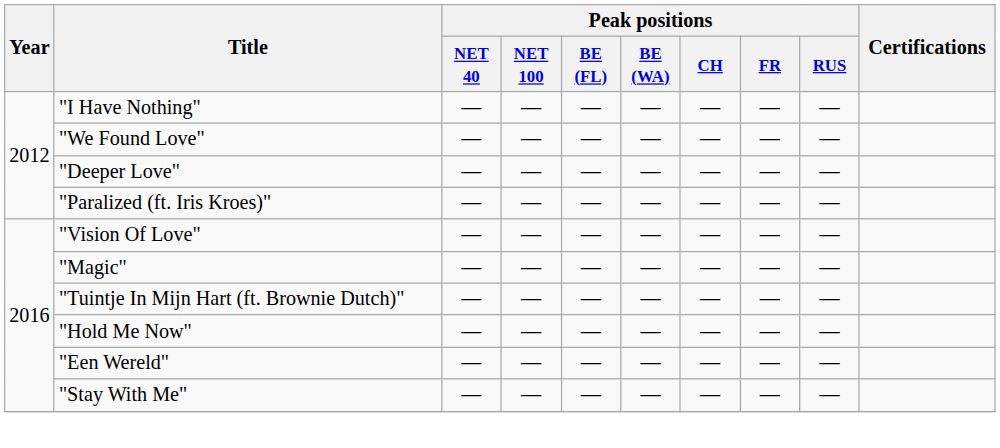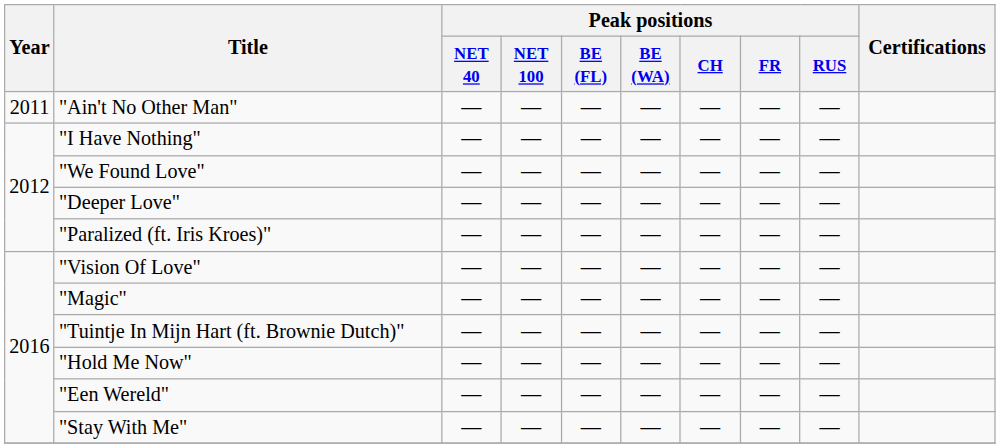 <table class="wikitable">
 <tr>
 <th align="center" rowspan="2" width="10">Year</th>
 <th align="center" rowspan="2" width="300">Title</th>
 <th align="center" colspan="7" width="30">Peak positions</th>
 <th align="center" rowspan="2" width="100">Certifications</th>
 </tr>
 <tr>
 <th width="40"><small><a href='#'>NET 40</a></small></th>
 <th width="40"><small><a href='#'>NET 100</a></small></th>
 <th width="40"><small><a href='#'>BE (FL)</a></small></th>
 <th width="40"><small><a href='#'>BE (WA)</a></small></th>
 <th width="40"><small><a href='#'>CH</a></small></th>
 <th width="40"><small><a href='#'>FR</a></small></th>
 <th width="40"><small><a href='#'>RUS</a></small></th>
+</tr>
+<tr>
+<td align="center" rowspan="1">2011</td>
+<td>"Ain't No Other Man"</td>
+<td align="center">—</td>
+<td align="center">—</td>
+<td align="center">—</td>
+<td align="center">—</td>
+<td align="center">—</td>
+<td align="center">—</td>
+<td align="center">—</td>
+<td></td>
 </tr>
 <tr>
 <td align="center" rowspan="4">2012</td>
 <td>"I Have Nothing"</td>
 <td align="center">—</td>
 <td align="center">—</td>
 <td align="center">—</td>
 <td align="center">—</td>
 <td align="center">—</td>
 <td align="center">—</td>
 <td align="center">—</td>
 <td></td>
 </tr>
 <tr>
 <td>"We Found Love"</td>
 <td align="center">—</td>
 <td align="center">—</td>
 <td align="center">—</td>
 <td align="center">—</td>
 <td align="center">—</td>
 <td align="center">—</td>
 <td align="center">—</td>
 <td></td>
 </tr>
 <tr>
 <td>"Deeper Love"</td>
 <td align="center">—</td>
 <td align="center">—</td>
 <td align="center">—</td>
 <td align="center">—</td>
 <td align="center">—</td>
 <td align="center">—</td>
 <td align="center">—</td>
 <td></td>
 </tr>
 <tr>
 <td>"Paralized (ft. Iris Kroes)"</td>
 <td align="center">—</td>
 <td align="center">—</td>
 <td align="center">—</td>
 <td align="center">—</td>
 <td align="center">—</td>
 <td align="center">—</td>
 <td align="center">—</td>
 <td></td>
 </tr>
 <tr>
 <td align="center" rowspan="6">2016</td>
 <td>"Vision Of Love"</td>
 <td align="center">—</td>
 <td align="center">—</td>
 <td align="center">—</td>
 <td align="center">—</td>
 <td align="center">—</td>
 <td align="center">—</td>
 <td align="center">—</td>
 <td></td>
 </tr>
 <tr>
 <td>"Magic"</td>
 <td align="center">—</td>
 <td align="center">—</td>
 <td align="center">—</td>
 <td align="center">—</td>
 <td align="center">—</td>
 <td align="center">—</td>
 <td align="center">—</td>
 <td></td>
 </tr>
 <tr>
 <td>"Tuintje In Mijn Hart (ft. Brownie Dutch)"</td>
 <td align="center">—</td>
 <td align="center">—</td>
 <td align="center">—</td>
 <td align="center">—</td>
 <td align="center">—</td>
 <td align="center">—</td>
 <td align="center">—</td>
 <td></td>
 </tr>
 <tr>
 <td>"Hold Me Now"</td>
 <td align="center">—</td>
 <td align="center">—</td>
 <td align="center">—</td>
 <td align="center">—</td>
 <td align="center">—</td>
 <td align="center">—</td>
 <td align="center">—</td>
 <td></td>
 </tr>
 <tr>
 <td>"Een Wereld"</td>
 <td align="center">—</td>
 <td align="center">—</td>
 <td align="center">—</td>
 <td align="center">—</td>
 <td align="center">—</td>
 <td align="center">—</td>
 <td align="center">—</td>
 <td></td>
 </tr>
 <tr>
 <td>"Stay With Me"</td>
 <td align="center">—</td>
 <td align="center">—</td>
 <td align="center">—</td>
 <td align="center">—</td>
 <td align="center">—</td>
 <td align="center">—</td>
 <td align="center">—</td>
 <td></td>
 </tr>
 <tr>
 </tr>
 </table>
